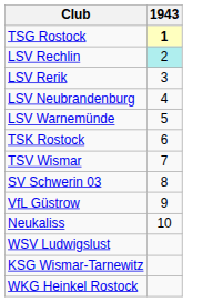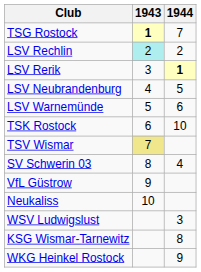 <table class="wikitable">
 <tr>
 <th>Club</th>
 <th>1943</th>
+<th>1944</th>
 </tr>
 <tr align="center">
 <td align="left"><a href='#'>TSG Rostock</a></td>
 <td bgcolor="#ffffbf"><strong>1</strong></td>
+<td>7</td>
 </tr>
 <tr align="center">
 <td align="left"><a href='#'>LSV Rechlin</a></td>
 <td style="background: paleturquoise;">2</td>
+<td>2</td>
 </tr>
 <tr align="center">
 <td align="left"><a href='#'>LSV Rerik</a></td>
 <td>3</td>
+<td bgcolor="#ffffbf"><strong>1</strong></td>
 </tr>
 <tr align="center">
 <td align="left"><a href='#'>LSV Neubrandenburg</a></td>
 <td>4</td>
+<td>5</td>
 </tr>
 <tr align="center">
 <td align="left"><a href='#'>LSV Warnemünde</a></td>
 <td>5</td>
+<td>6</td>
 </tr>
 <tr align="center">
 <td align="left"><a href='#'>TSK Rostock</a></td>
 <td>6</td>
+<td>10</td>
 </tr>
 <tr align="center">
 <td align="left"><a href='#'>TSV Wismar</a></td>
-<td>7</td>
+<td style="background: khaki;">7</td>
+<td></td>
 </tr>
 <tr align="center">
 <td align="left"><a href='#'>SV Schwerin 03</a></td>
 <td>8</td>
+<td>4</td>
 </tr>
 <tr align="center">
 <td align="left"><a href='#'>VfL Güstrow</a></td>
 <td>9</td>
+<td></td>
 </tr>
 <tr align="center">
 <td align="left"><a href='#'>Neukaliss</a></td>
 <td>10</td>
+<td></td>
 </tr>
 <tr align="center">
 <td align="left"><a href='#'>WSV Ludwigslust</a></td>
 <td></td>
+<td>3</td>
 </tr>
 <tr align="center">
 <td align="left"><a href='#'>KSG Wismar-Tarnewitz</a></td>
 <td></td>
+<td>8</td>
 </tr>
 <tr align="center">
 <td align="left"><a href='#'>WKG Heinkel Rostock</a></td>
 <td></td>
+<td>9</td>
 </tr>
 </table>
